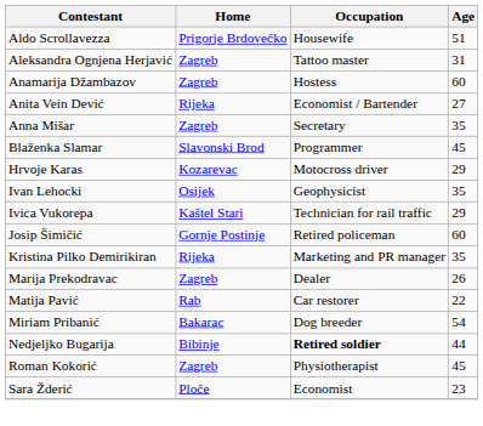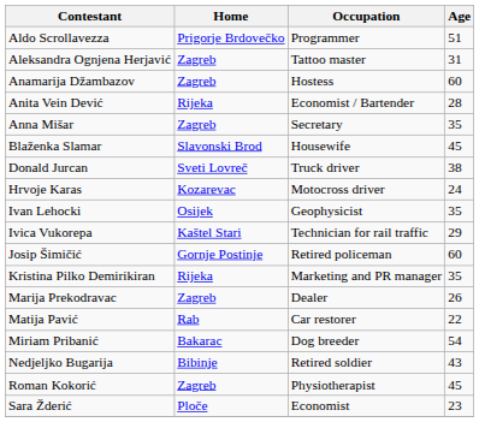 <table class=wikitable>
 <tr>
 <th>Contestant</th>
 <th>Home</th>
 <th>Occupation</th>
 <th>Age</th>
 </tr>
 <tr>
 <td>Aldo Scrollavezza</td>
 <td><a href='#'>Prigorje Brdovečko</a></td>
-<td>Housewife</td>
+<td>Programmer</td>
 <td>51</td>
 </tr>
 <tr>
 <td>Aleksandra Ognjena Herjavić</td>
 <td><a href='#'>Zagreb</a></td>
 <td>Tattoo master</td>
 <td>31</td>
 </tr>
 <tr>
 <td>Anamarija Džambazov</td>
 <td><a href='#'>Zagreb</a></td>
 <td>Hostess</td>
 <td>60</td>
 </tr>
 <tr>
 <td>Anita Vein Dević</td>
 <td><a href='#'>Rijeka</a></td>
 <td>Economist / Bartender</td>
-<td>27</td>
+<td>28</td>
 </tr>
 <tr>
 <td>Anna Mišar</td>
 <td><a href='#'>Zagreb</a></td>
 <td>Secretary</td>
 <td>35</td>
 </tr>
 <tr>
 <td>Blaženka Slamar</td>
 <td><a href='#'>Slavonski Brod</a></td>
-<td>Programmer</td>
+<td>Housewife</td>
 <td>45</td>
+</tr>
+<tr>
+<td>Donald Jurcan</td>
+<td><a href='#'>Sveti Lovreč</a></td>
+<td>Truck driver</td>
+<td>38</td>
 </tr>
 <tr>
 <td>Hrvoje Karas</td>
 <td><a href='#'>Kozarevac</a></td>
 <td>Motocross driver</td>
-<td>29</td>
+<td>24</td>
 </tr>
 <tr>
 <td>Ivan Lehocki</td>
 <td><a href='#'>Osijek</a></td>
 <td>Geophysicist</td>
 <td>35</td>
 </tr>
 <tr>
 <td>Ivica Vukorepa</td>
 <td><a href='#'>Kaštel Stari</a></td>
 <td>Technician for rail traffic</td>
 <td>29</td>
 </tr>
 <tr>
 <td>Josip Šimičić</td>
 <td><a href='#'>Gornje Postinje</a></td>
 <td>Retired policeman</td>
 <td>60</td>
 </tr>
 <tr>
 <td>Kristina Pilko Demirikiran</td>
 <td><a href='#'>Rijeka</a></td>
 <td>Marketing and PR manager</td>
 <td>35</td>
 </tr>
 <tr>
 <td>Marija Prekodravac</td>
 <td><a href='#'>Zagreb</a></td>
 <td>Dealer</td>
 <td>26</td>
 </tr>
 <tr>
 <td>Matija Pavić</td>
 <td><a href='#'>Rab</a></td>
 <td>Car restorer</td>
 <td>22</td>
 </tr>
 <tr>
 <td>Miriam Pribanić</td>
 <td><a href='#'>Bakarac</a></td>
 <td>Dog breeder</td>
 <td>54</td>
 </tr>
 <tr>
 <td>Nedjeljko Bugarija</td>
 <td><a href='#'>Bibinje</a></td>
-<td><strong>Retired soldier</strong></td>
-<td>44</td>
+<td>Retired soldier</td>
+<td>43</td>
 </tr>
 <tr>
 <td>Roman Kokorić</td>
 <td><a href='#'>Zagreb</a></td>
 <td>Physiotherapist</td>
 <td>45</td>
 </tr>
 <tr>
 <td>Sara Žderić</td>
 <td><a href='#'>Ploče</a></td>
 <td>Economist</td>
 <td>23</td>
 </tr>
 <tr>
 </tr>
 </table>
